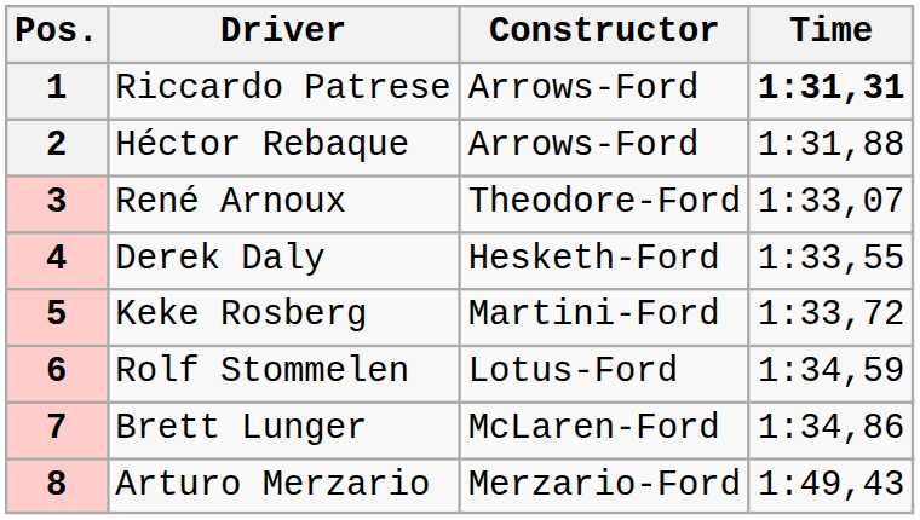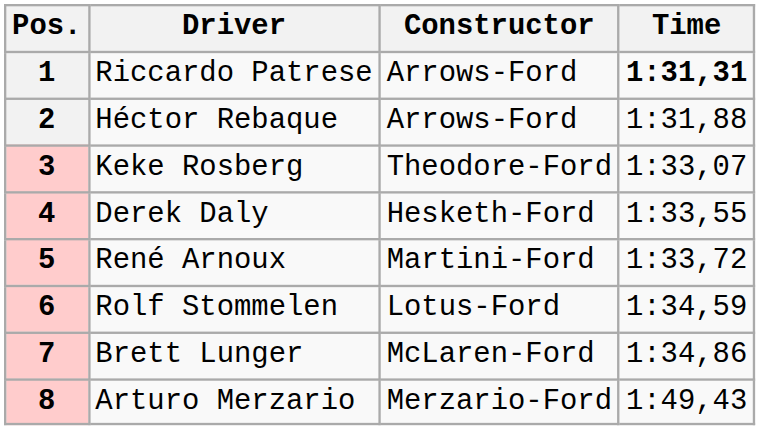 <table class="wikitable sortable" style="font-size:95%;">
 <tr>
 <th>Pos.</th>
 <th>Driver</th>
 <th>Constructor</th>
 <th>Time</th>
 </tr>
 <tr>
 <th>1</th>
 <td>Riccardo Patrese</td>
 <td>Arrows-Ford</td>
 <td><strong>1:31,31</strong></td>
 </tr>
 <tr>
 <th>2</th>
 <td>Héctor Rebaque</td>
 <td>Arrows-Ford</td>
 <td>1:31,88</td>
 </tr>
 <tr>
 <th style="background:#ffcccc;">3</th>
-<td>René Arnoux</td>
+<td>Keke Rosberg</td>
 <td>Theodore-Ford</td>
 <td>1:33,07</td>
 </tr>
 <tr>
 <th style="background:#ffcccc;">4</th>
 <td>Derek Daly</td>
 <td>Hesketh-Ford</td>
 <td>1:33,55</td>
 </tr>
 <tr>
 <th style="background:#ffcccc;">5</th>
-<td>Keke Rosberg</td>
+<td>René Arnoux</td>
 <td>Martini-Ford</td>
 <td>1:33,72</td>
 </tr>
 <tr>
 <th style="background:#ffcccc;">6</th>
 <td>Rolf Stommelen</td>
 <td>Lotus-Ford</td>
 <td>1:34,59</td>
 </tr>
 <tr>
 <th style="background:#ffcccc;">7</th>
 <td>Brett Lunger</td>
 <td>McLaren-Ford</td>
 <td>1:34,86</td>
 </tr>
 <tr>
 <th style="background:#ffcccc;">8</th>
 <td>Arturo Merzario</td>
 <td>Merzario-Ford</td>
 <td>1:49,43</td>
 </tr>
 </table>
